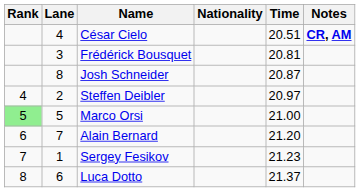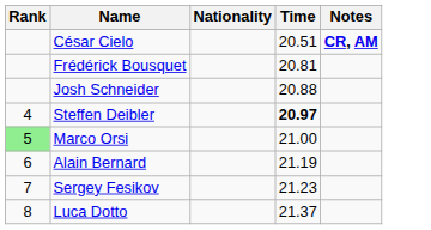 <table class="wikitable sortable" style="text-align:center">
 <tr>
 <th>Rank</th>
-<th>Lane</th>
 <th>Name</th>
 <th>Nationality</th>
 <th>Time</th>
 <th>Notes</th>
 </tr>
 <tr>
 <td></td>
-<td>4</td>
 <td align=left><a href='#'>César Cielo</a></td>
 <td align=left></td>
 <td>20.51</td>
 <td><strong><a href='#'>CR</a>, <a href='#'>AM</a></strong></td>
 </tr>
 <tr>
 <td></td>
-<td>3</td>
 <td align=left><a href='#'>Frédérick Bousquet</a></td>
 <td align=left></td>
 <td>20.81</td>
 <td></td>
 </tr>
 <tr>
 <td></td>
-<td>8</td>
 <td align=left><a href='#'>Josh Schneider</a></td>
 <td align=left></td>
-<td>20.87</td>
+<td>20.88</td>
 <td></td>
 </tr>
 <tr>
 <td>4</td>
-<td>2</td>
 <td align=left><a href='#'>Steffen Deibler</a></td>
 <td align=left></td>
-<td>20.97</td>
+<td><strong>20.97</strong></td>
 <td></td>
 </tr>
 <tr>
 <td style="background: lightgreen;">5</td>
-<td>5</td>
 <td align=left><a href='#'>Marco Orsi</a></td>
 <td align=left></td>
 <td>21.00</td>
 <td></td>
 </tr>
 <tr>
 <td>6</td>
-<td>7</td>
 <td align=left><a href='#'>Alain Bernard</a></td>
 <td align=left></td>
-<td>21.20</td>
+<td>21.19</td>
 <td></td>
 </tr>
 <tr>
 <td>7</td>
-<td>1</td>
 <td align=left><a href='#'>Sergey Fesikov</a></td>
 <td align=left></td>
 <td>21.23</td>
 <td></td>
 </tr>
 <tr>
 <td>8</td>
-<td>6</td>
 <td align=left><a href='#'>Luca Dotto</a></td>
 <td align=left></td>
 <td>21.37</td>
 <td></td>
 </tr>
 </table>
